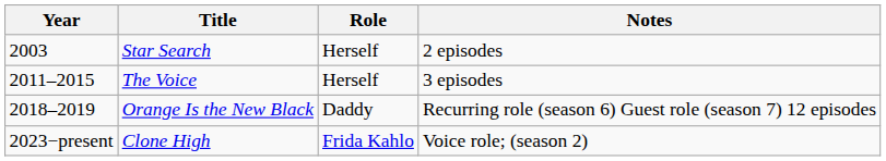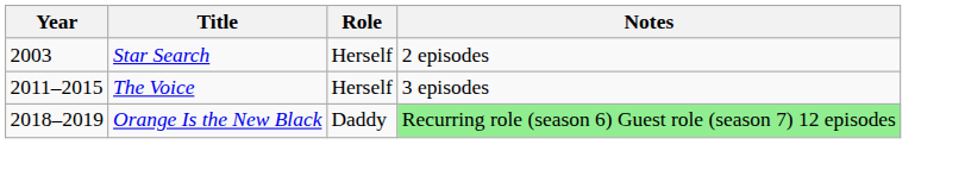 <table class="wikitable sortable">
 <tr>
 <th>Year</th>
 <th>Title</th>
 <th>Role</th>
 <th class="unsortable">Notes</th>
 </tr>
 <tr>
 <td>2003</td>
 <td><em><a href='#'>Star Search</a></em></td>
 <td>Herself</td>
 <td>2 episodes</td>
 </tr>
 <tr>
 <td>2011–2015</td>
 <td><em><a href='#'>The Voice</a></em></td>
 <td>Herself</td>
 <td>3 episodes</td>
 </tr>
 <tr>
 <td>2018–2019</td>
 <td><em><a href='#'>Orange Is the New Black</a></em></td>
 <td>Daddy</td>
-<td>Recurring role (season 6) Guest role (season 7) 12 episodes</td>
-</tr>
-<tr>
-<td>2023−present</td>
-<td><em><a href='#'>Clone High</a></em></td>
-<td><a href='#'>Frida Kahlo</a></td>
-<td>Voice role; (season 2)</td>
+<td style="background: lightgreen;">Recurring role (season 6) Guest role (season 7) 12 episodes</td>
 </tr>
 </table>
